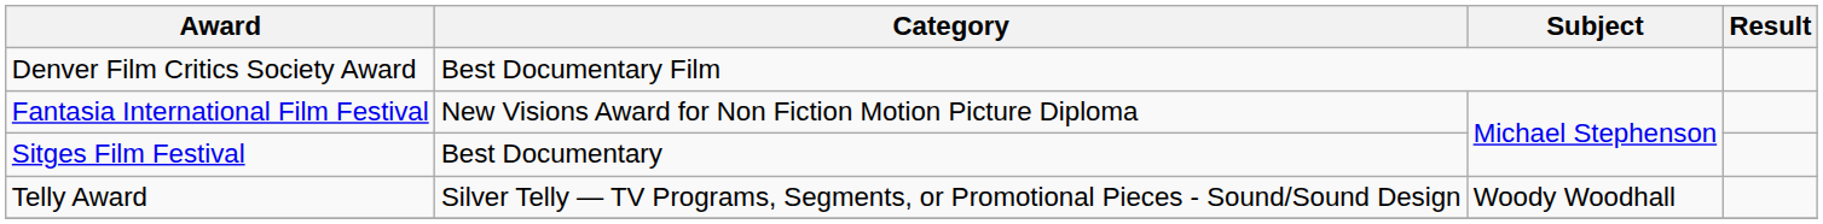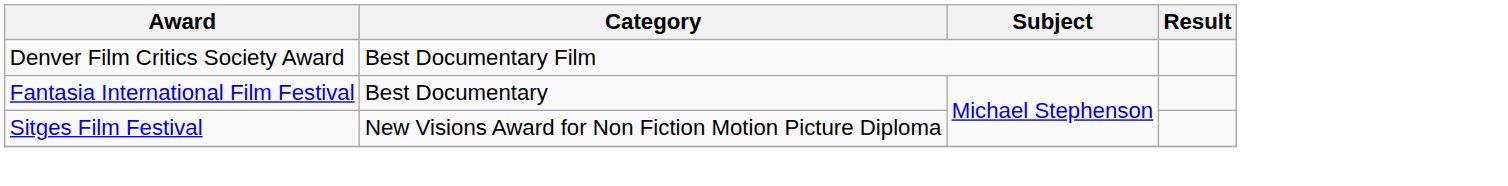 <table class="wikitable">
 <tr>
 <th>Award</th>
 <th>Category</th>
 <th>Subject</th>
 <th>Result</th>
 </tr>
 <tr>
 <td>Denver Film Critics Society Award</td>
 <td colspan=2>Best Documentary Film</td>
 <td></td>
 </tr>
 <tr>
 <td><a href='#'>Fantasia International Film Festival</a></td>
-<td>New Visions Award for Non Fiction Motion Picture Diploma</td>
+<td>Best Documentary</td>
 <td rowspan=2><a href='#'>Michael Stephenson</a></td>
 <td></td>
 </tr>
 <tr>
 <td><a href='#'>Sitges Film Festival</a></td>
-<td>Best Documentary</td>
-<td></td>
-</tr>
-<tr>
-<td>Telly Award</td>
-<td>Silver Telly — TV Programs, Segments, or Promotional Pieces - Sound/Sound Design</td>
-<td>Woody Woodhall</td>
+<td>New Visions Award for Non Fiction Motion Picture Diploma</td>
 <td></td>
 </tr>
 <tr>
 </tr>
 </table>
